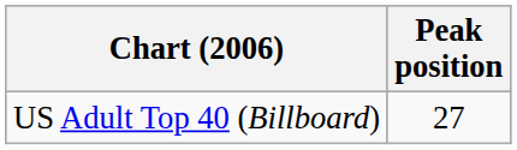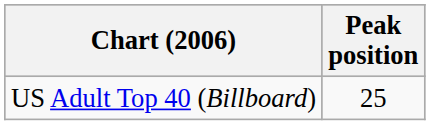 <table class="wikitable sortable">
 <tr>
 <th>Chart (2006)</th>
 <th>Peak<br>position</th>
 </tr>
 <tr>
 <td>US <a href='#'>Adult Top 40</a> (<em>Billboard</em>)</td>
-<td align="center">27</td>
+<td align="center">25</td>
 </tr>
 </table>
